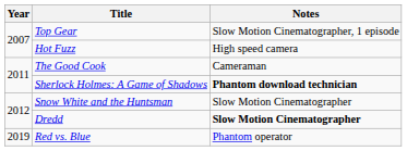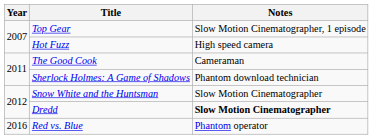 <table class="wikitable">
 <tr>
 <th>Year</th>
 <th>Title</th>
 <th>Notes</th>
 </tr>
 <tr>
 <td rowspan="2">2007</td>
 <td><em><a href='#'>Top Gear</a></em></td>
 <td>Slow Motion Cinematographer, 1 episode</td>
 </tr>
 <tr>
 <td><em><a href='#'>Hot Fuzz</a></em></td>
 <td>High speed camera</td>
 </tr>
 <tr>
 <td rowspan="2">2011</td>
 <td><em><a href='#'>The Good Cook</a></em></td>
 <td>Cameraman</td>
 </tr>
 <tr>
 <td><em><a href='#'>Sherlock Holmes: A Game of Shadows</a></em></td>
-<td><strong>Phantom download technician</strong></td>
+<td>Phantom download technician</td>
 </tr>
 <tr>
 <td rowspan="2">2012</td>
 <td><em><a href='#'>Snow White and the Huntsman</a></em></td>
 <td>Slow Motion Cinematographer</td>
 </tr>
 <tr>
 <td><em><a href='#'>Dredd</a></em></td>
 <td><strong>Slow Motion Cinematographer</strong></td>
 </tr>
 <tr>
-<td>2019</td>
+<td>2016</td>
 <td><em><a href='#'>Red vs. Blue</a></em></td>
 <td><a href='#'>Phantom</a> operator</td>
 </tr>
 </table>
